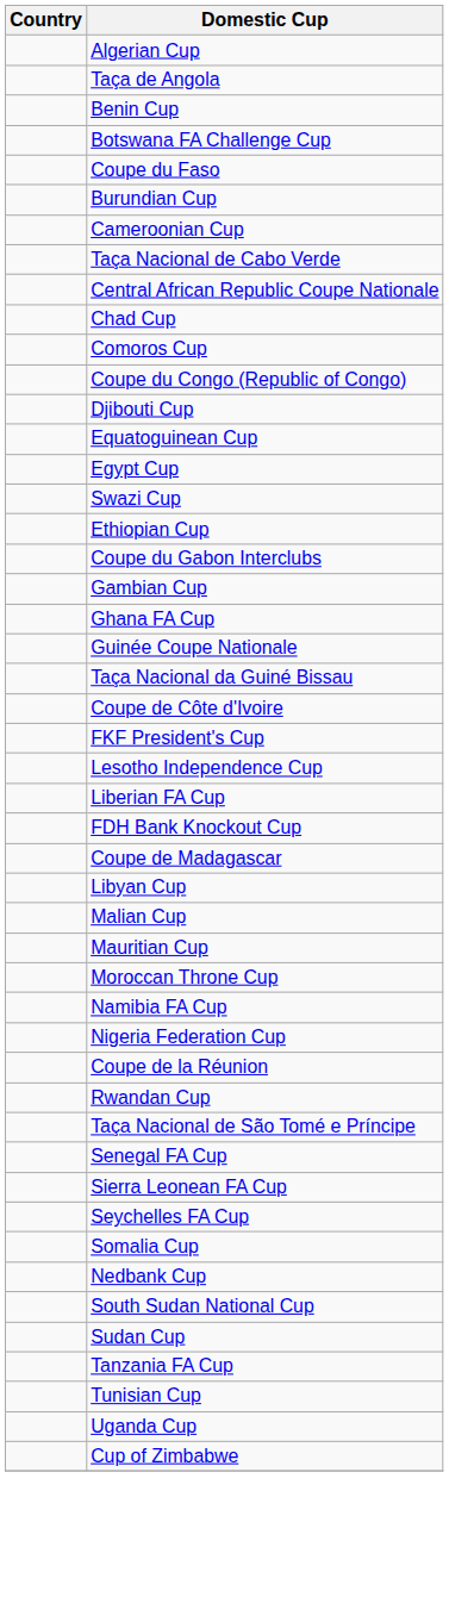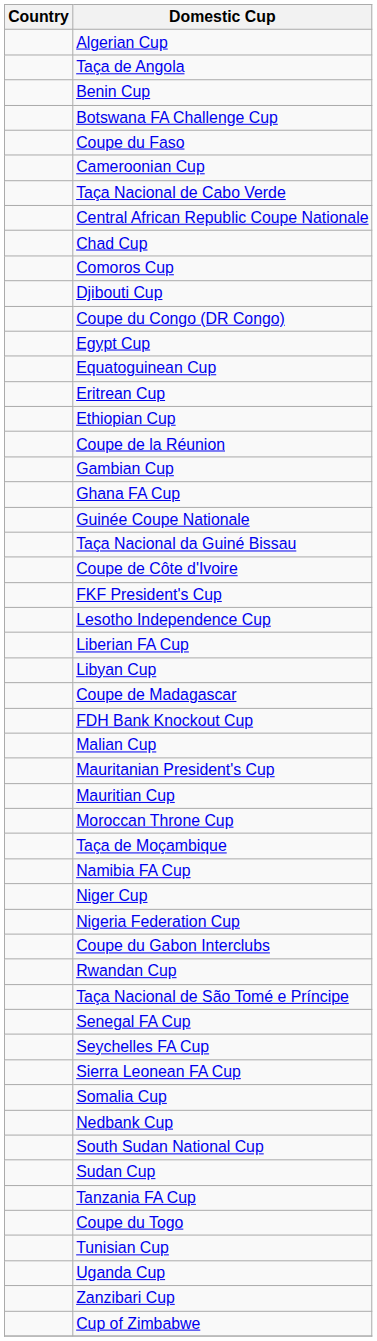 <table class="wikitable">
 <tr>
 <th>Country</th>
 <th>Domestic Cup</th>
 </tr>
 <tr>
 <td></td>
 <td><a href='#'>Algerian Cup</a></td>
 </tr>
 <tr>
 <td></td>
 <td><a href='#'>Taça de Angola</a></td>
 </tr>
 <tr>
 <td></td>
 <td><a href='#'>Benin Cup</a></td>
 </tr>
 <tr>
 <td></td>
 <td><a href='#'>Botswana FA Challenge Cup</a></td>
 </tr>
 <tr>
 <td></td>
 <td><a href='#'>Coupe du Faso</a></td>
 </tr>
 <tr>
 <td></td>
-<td><a href='#'>Burundian Cup</a></td>
-</tr>
-<tr>
-<td></td>
 <td><a href='#'>Cameroonian Cup</a></td>
 </tr>
 <tr>
 <td></td>
 <td><a href='#'>Taça Nacional de Cabo Verde</a></td>
 </tr>
 <tr>
 <td></td>
 <td><a href='#'>Central African Republic Coupe Nationale</a></td>
 </tr>
 <tr>
 <td></td>
 <td><a href='#'>Chad Cup</a></td>
 </tr>
 <tr>
 <td></td>
 <td><a href='#'>Comoros Cup</a></td>
 </tr>
 <tr>
 <td></td>
-<td><a href='#'>Coupe du Congo (Republic of Congo)</a></td>
+<td><a href='#'>Djibouti Cup</a></td>
 </tr>
 <tr>
 <td></td>
-<td><a href='#'>Djibouti Cup</a></td>
+<td><a href='#'>Coupe du Congo (DR Congo)</a></td>
+</tr>
+<tr>
+<td></td>
+<td><a href='#'>Egypt Cup</a></td>
 </tr>
 <tr>
 <td></td>
 <td><a href='#'>Equatoguinean Cup</a></td>
 </tr>
 <tr>
 <td></td>
-<td><a href='#'>Egypt Cup</a></td>
-</tr>
-<tr>
-<td></td>
-<td><a href='#'>Swazi Cup</a></td>
+<td><a href='#'>Eritrean Cup</a></td>
 </tr>
 <tr>
 <td></td>
 <td><a href='#'>Ethiopian Cup</a></td>
 </tr>
 <tr>
 <td></td>
-<td><a href='#'>Coupe du Gabon Interclubs</a></td>
+<td><a href='#'>Coupe de la Réunion</a></td>
 </tr>
 <tr>
 <td></td>
 <td><a href='#'>Gambian Cup</a></td>
 </tr>
 <tr>
 <td></td>
 <td><a href='#'>Ghana FA Cup</a></td>
 </tr>
 <tr>
 <td></td>
 <td><a href='#'>Guinée Coupe Nationale</a></td>
 </tr>
 <tr>
 <td></td>
 <td><a href='#'>Taça Nacional da Guiné Bissau</a></td>
 </tr>
 <tr>
 <td></td>
 <td><a href='#'>Coupe de Côte d'Ivoire</a></td>
 </tr>
 <tr>
 <td></td>
 <td><a href='#'>FKF President's Cup</a></td>
 </tr>
 <tr>
 <td></td>
 <td><a href='#'>Lesotho Independence Cup</a></td>
 </tr>
 <tr>
 <td></td>
 <td><a href='#'>Liberian FA Cup</a></td>
 </tr>
 <tr>
 <td></td>
-<td><a href='#'>FDH Bank Knockout Cup</a></td>
+<td><a href='#'>Libyan Cup</a></td>
 </tr>
 <tr>
 <td></td>
 <td><a href='#'>Coupe de Madagascar</a></td>
 </tr>
 <tr>
 <td></td>
-<td><a href='#'>Libyan Cup</a></td>
+<td><a href='#'>FDH Bank Knockout Cup</a></td>
 </tr>
 <tr>
 <td></td>
 <td><a href='#'>Malian Cup</a></td>
+</tr>
+<tr>
+<td></td>
+<td><a href='#'>Mauritanian President's Cup</a></td>
 </tr>
 <tr>
 <td></td>
 <td><a href='#'>Mauritian Cup</a></td>
 </tr>
 <tr>
 <td></td>
 <td><a href='#'>Moroccan Throne Cup</a></td>
 </tr>
 <tr>
 <td></td>
+<td><a href='#'>Taça de Moçambique</a></td>
+</tr>
+<tr>
+<td></td>
 <td><a href='#'>Namibia FA Cup</a></td>
+</tr>
+<tr>
+<td></td>
+<td><a href='#'>Niger Cup</a></td>
 </tr>
 <tr>
 <td></td>
 <td><a href='#'>Nigeria Federation Cup</a></td>
 </tr>
 <tr>
 <td></td>
-<td><a href='#'>Coupe de la Réunion</a></td>
+<td><a href='#'>Coupe du Gabon Interclubs</a></td>
 </tr>
 <tr>
 <td></td>
 <td><a href='#'>Rwandan Cup</a></td>
 </tr>
 <tr>
 <td></td>
 <td><a href='#'>Taça Nacional de São Tomé e Príncipe</a></td>
 </tr>
 <tr>
 <td></td>
 <td><a href='#'>Senegal FA Cup</a></td>
 </tr>
 <tr>
 <td></td>
-<td><a href='#'>Sierra Leonean FA Cup</a></td>
+<td><a href='#'>Seychelles FA Cup</a></td>
 </tr>
 <tr>
 <td></td>
-<td><a href='#'>Seychelles FA Cup</a></td>
+<td><a href='#'>Sierra Leonean FA Cup</a></td>
 </tr>
 <tr>
 <td></td>
 <td><a href='#'>Somalia Cup</a></td>
 </tr>
 <tr>
 <td></td>
 <td><a href='#'>Nedbank Cup</a></td>
 </tr>
 <tr>
 <td></td>
 <td><a href='#'>South Sudan National Cup</a></td>
 </tr>
 <tr>
 <td></td>
 <td><a href='#'>Sudan Cup</a></td>
 </tr>
 <tr>
 <td></td>
 <td><a href='#'>Tanzania FA Cup</a></td>
 </tr>
 <tr>
 <td></td>
+<td><a href='#'>Coupe du Togo</a></td>
+</tr>
+<tr>
+<td></td>
 <td><a href='#'>Tunisian Cup</a></td>
 </tr>
 <tr>
 <td></td>
 <td><a href='#'>Uganda Cup</a></td>
 </tr>
 <tr>
 <td></td>
+<td><a href='#'>Zanzibari Cup</a></td>
+</tr>
+<tr>
+<td></td>
 <td><a href='#'>Cup of Zimbabwe</a></td>
 </tr>
 <tr>
 </tr>
 </table>
